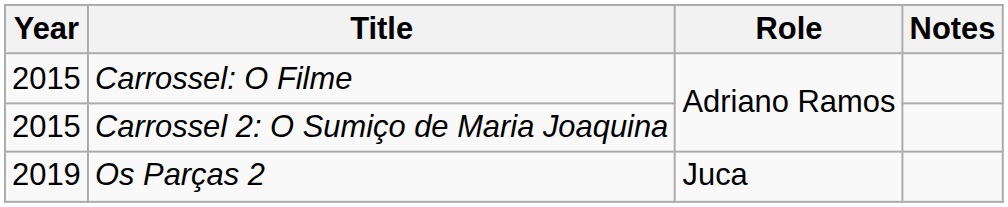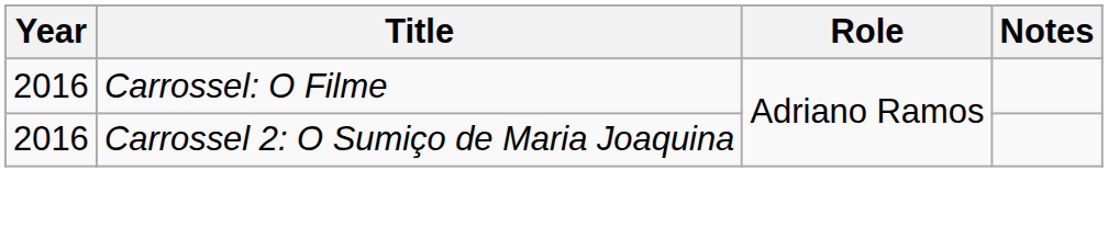 <table class="wikitable sortable">
 <tr>
 <th>Year</th>
 <th>Title</th>
 <th>Role</th>
 <th class="unsortable">Notes</th>
 </tr>
 <tr>
-<td>2015</td>
+<td>2016</td>
 <td><em>Carrossel: O Filme</em></td>
 <td rowspan=2>Adriano Ramos</td>
 <td></td>
 </tr>
 <tr>
-<td>2015</td>
+<td>2016</td>
 <td><em>Carrossel 2: O Sumiço de Maria Joaquina</em></td>
 <td></td>
 </tr>
-<tr>
-<td>2019</td>
-<td><em>Os Parças 2</em></td>
-<td>Juca</td>
-<td></td>
-</tr>
 </table>
